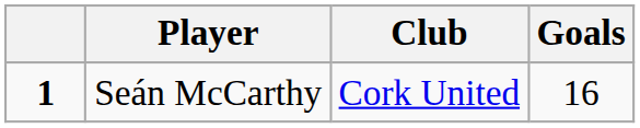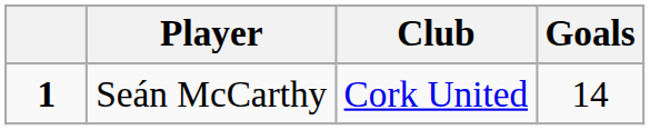 <table class="wikitable" border="1">
 <tr>
 <th width="28"></th>
 <th>Player</th>
 <th>Club</th>
 <th>Goals</th>
 </tr>
 <tr>
 <td align="center"><strong>1</strong></td>
 <td> Seán McCarthy</td>
 <td><a href='#'>Cork United</a></td>
-<td align="center">16</td>
+<td align="center">14</td>
 </tr>
 </table>
